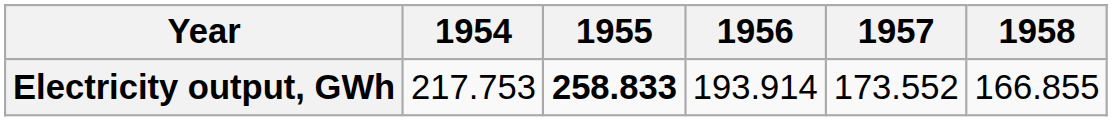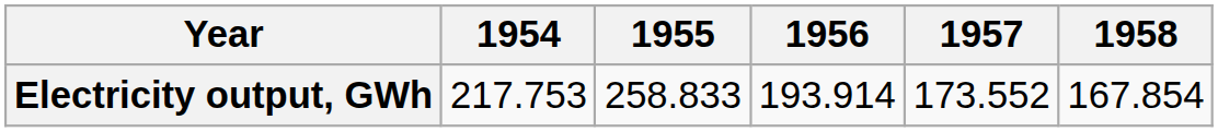 <table class="wikitable">
 <tr>
 <th>Year</th>
 <th>1954</th>
 <th>1955</th>
 <th>1956</th>
 <th>1957</th>
 <th>1958</th>
 </tr>
 <tr>
 <th>Electricity  output, GWh</th>
 <td>217.753</td>
-<td><strong>258.833</strong></td>
+<td>258.833</td>
 <td>193.914</td>
 <td>173.552</td>
-<td>166.855</td>
+<td>167.854</td>
 </tr>
 </table>
